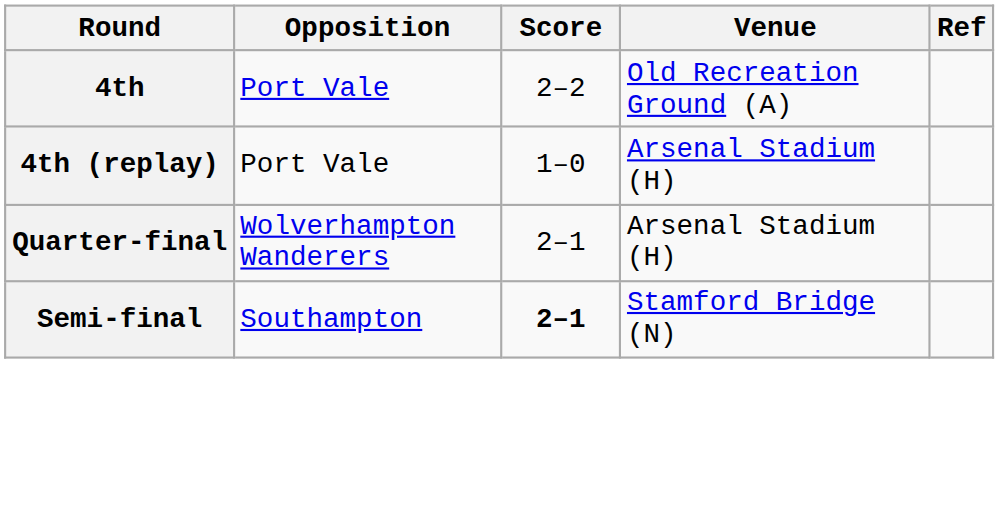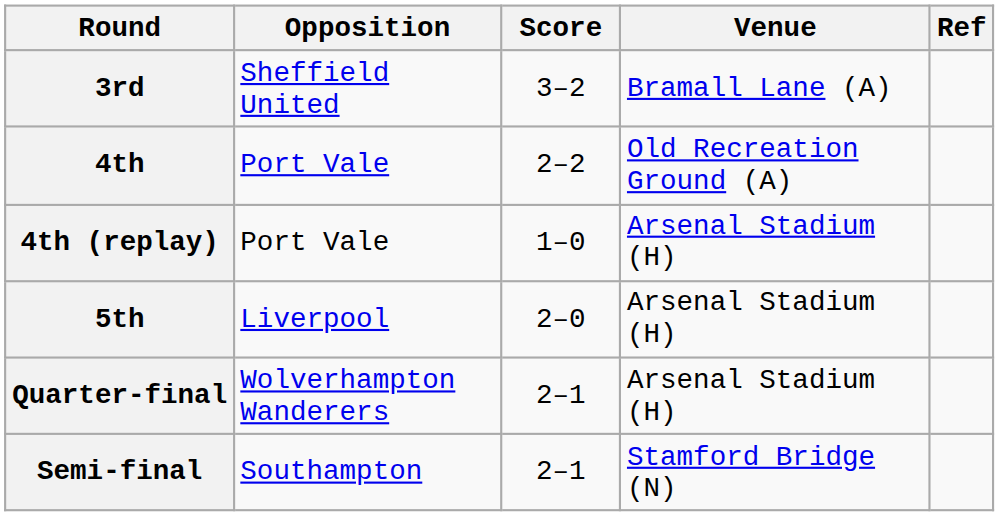 <table class="wikitable plainrowheaders" style="text-align:center;margin-left:1em;float:right">
 <tr>
 <th scope=col>Round</th>
 <th scope="col" style="width:120px;">Opposition</th>
 <th scope="col" style="width:50px;">Score</th>
 <th scope="col" style="width:140px;">Venue</th>
 <th scope="col" style="width:10px;">Ref</th>
+</tr>
+<tr>
+<th scope=row style="text-align:center">3rd</th>
+<td align="left"><a href='#'>Sheffield United</a></td>
+<td>3–2</td>
+<td align="left"><a href='#'>Bramall Lane</a> (A)</td>
+<td></td>
 </tr>
 <tr>
 <th scope=row style="text-align:center">4th</th>
 <td align="left"><a href='#'>Port Vale</a></td>
 <td>2–2</td>
 <td align="left"><a href='#'>Old Recreation Ground</a> (A)</td>
 <td></td>
 </tr>
 <tr>
 <th scope=row style="text-align:center">4th (replay)</th>
 <td align="left">Port Vale</td>
 <td>1–0</td>
 <td align="left"><a href='#'>Arsenal Stadium</a> (H)</td>
 <td></td>
 </tr>
 <tr>
+<th scope=row style="text-align:center">5th</th>
+<td align="left"><a href='#'>Liverpool</a></td>
+<td>2–0</td>
+<td align="left">Arsenal Stadium (H)</td>
+<td></td>
+</tr>
+<tr>
 <th scope=row style="text-align:center">Quarter-final</th>
 <td align="left"><a href='#'>Wolverhampton Wanderers</a></td>
 <td>2–1</td>
 <td align="left">Arsenal Stadium (H)</td>
 <td></td>
 </tr>
 <tr>
 <th scope=row style="text-align:center">Semi-final</th>
 <td align="left"><a href='#'>Southampton</a></td>
-<td><strong>2–1</strong></td>
+<td>2–1</td>
 <td align="left"><a href='#'>Stamford Bridge</a> (N)</td>
 <td></td>
 </tr>
 </table>
